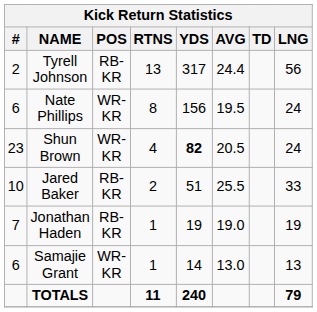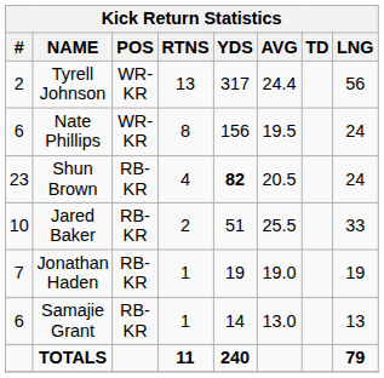 <table style="width:30%; text-align:center;" class="wikitable collapsible collapsed">
 <tr>
 <th colspan="8">Kick Return Statistics</th>
 </tr>
 <tr>
 <th>#</th>
 <th>NAME</th>
 <th>POS</th>
 <th>RTNS</th>
 <th>YDS</th>
 <th>AVG</th>
 <th>TD</th>
 <th>LNG</th>
 </tr>
 <tr>
 <td>2</td>
 <td>Tyrell Johnson</td>
-<td>RB-KR</td>
+<td>WR-KR</td>
 <td>13</td>
 <td>317</td>
 <td>24.4</td>
 <td></td>
 <td>56</td>
 </tr>
 <tr>
 <td>6</td>
 <td>Nate Phillips</td>
 <td>WR-KR</td>
 <td>8</td>
 <td>156</td>
 <td>19.5</td>
 <td></td>
 <td>24</td>
 </tr>
 <tr>
 <td>23</td>
 <td>Shun Brown</td>
-<td>WR-KR</td>
+<td>RB-KR</td>
 <td>4</td>
 <td><strong>82</strong></td>
 <td>20.5</td>
 <td></td>
 <td>24</td>
 </tr>
 <tr>
 <td>10</td>
 <td>Jared Baker</td>
 <td>RB-KR</td>
 <td>2</td>
 <td>51</td>
 <td>25.5</td>
 <td></td>
 <td>33</td>
 </tr>
 <tr>
 <td>7</td>
 <td>Jonathan Haden</td>
 <td>RB-KR</td>
 <td>1</td>
 <td>19</td>
 <td>19.0</td>
 <td></td>
 <td>19</td>
 </tr>
 <tr>
 <td>6</td>
 <td>Samajie Grant</td>
-<td>WR-KR</td>
+<td>RB-KR</td>
 <td>1</td>
 <td>14</td>
 <td>13.0</td>
 <td></td>
 <td>13</td>
 </tr>
 <tr>
 <td></td>
 <td><strong>TOTALS</strong></td>
 <td></td>
 <td><strong>11</strong></td>
 <td><strong>240</strong></td>
 <td><strong></strong></td>
 <td><strong> </strong></td>
 <td><strong>79</strong></td>
 </tr>
 <tr>
 </tr>
 </table>
